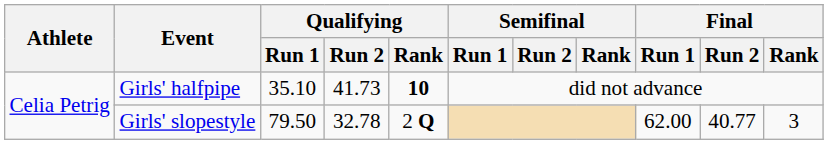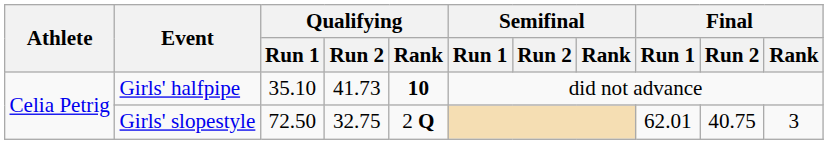 <table class="wikitable">
 <tr>
 <th rowspan="2">Athlete</th>
 <th rowspan="2">Event</th>
 <th colspan="3">Qualifying</th>
 <th colspan="3">Semifinal</th>
 <th colspan="3">Final</th>
 </tr>
 <tr>
 <th>Run 1</th>
 <th>Run 2</th>
 <th>Rank</th>
 <th>Run 1</th>
 <th>Run 2</th>
 <th>Rank</th>
 <th>Run 1</th>
 <th>Run 2</th>
 <th>Rank</th>
 </tr>
 <tr>
 <td rowspan="2"><a href='#'>Celia Petrig</a></td>
 <td><a href='#'>Girls' halfpipe</a></td>
 <td align="center">35.10</td>
 <td align="center">41.73</td>
 <td align="center"><strong>10</strong></td>
 <td align="center" colspan=6>did not advance</td>
 </tr>
 <tr>
 <td><a href='#'>Girls' slopestyle</a></td>
-<td align="center">79.50</td>
-<td align="center">32.78</td>
+<td align="center">72.50</td>
+<td align="center">32.75</td>
 <td align="center">2 <strong>Q</strong></td>
 <td colspan=3 bgcolor="wheat"></td>
-<td align="center">62.00</td>
-<td align="center">40.77</td>
+<td align="center">62.01</td>
+<td align="center">40.75</td>
 <td align="center">3</td>
 </tr>
 </table>
